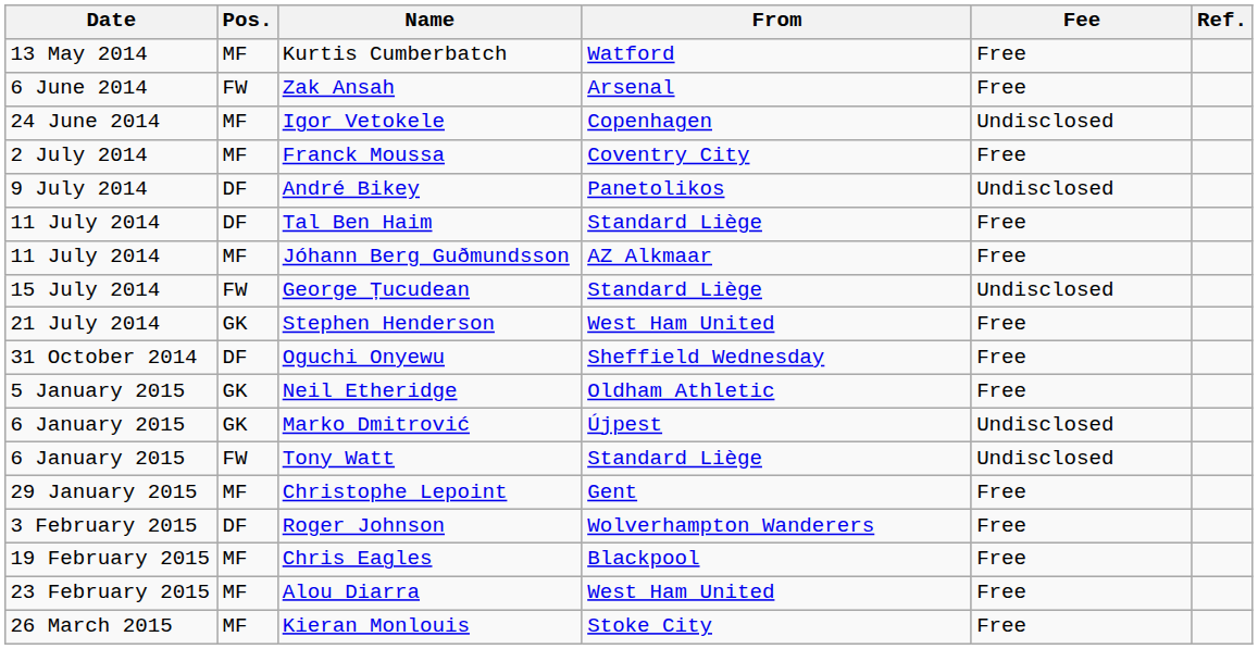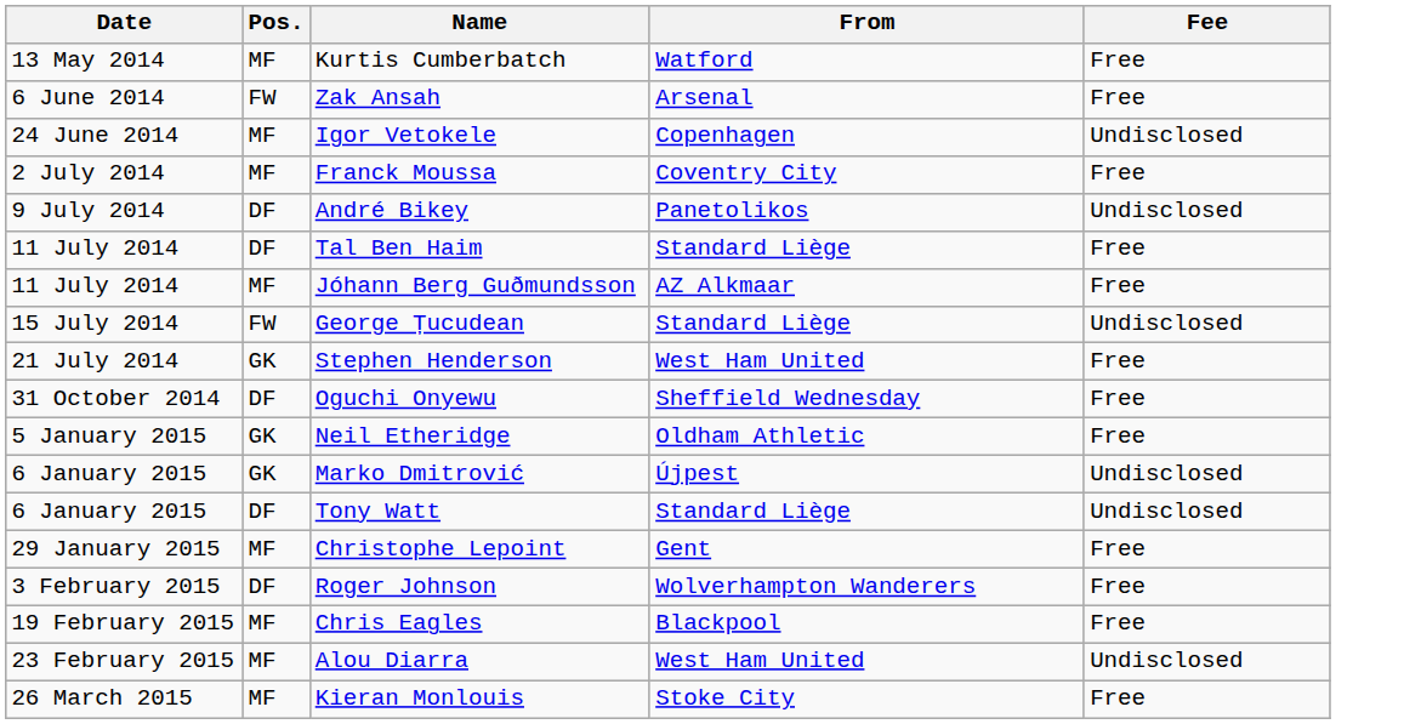 <table class="wikitable" style="font-size:95%;">
 <tr>
 <th style="width:120px;">Date</th>
 <th style="width:25px;">Pos.</th>
 <th style="width:175px;">Name</th>
 <th style="width:225px;">From</th>
 <th style="width:125px;">Fee</th>
-<th style="width:25px;">Ref.</th>
 </tr>
 <tr>
 <td>13 May 2014</td>
 <td>MF</td>
 <td> Kurtis Cumberbatch</td>
 <td> <a href='#'>Watford</a></td>
 <td>Free</td>
-<td></td>
 </tr>
 <tr>
 <td>6 June 2014</td>
 <td>FW</td>
 <td> <a href='#'>Zak Ansah</a></td>
 <td> <a href='#'>Arsenal</a></td>
 <td>Free</td>
-<td></td>
 </tr>
 <tr>
 <td>24 June 2014</td>
 <td>MF</td>
 <td> <a href='#'>Igor Vetokele</a></td>
 <td> <a href='#'>Copenhagen</a></td>
 <td>Undisclosed</td>
-<td></td>
 </tr>
 <tr>
 <td>2 July 2014</td>
 <td>MF</td>
 <td> <a href='#'>Franck Moussa</a></td>
 <td> <a href='#'>Coventry City</a></td>
 <td>Free</td>
-<td></td>
 </tr>
 <tr>
 <td>9 July 2014</td>
 <td>DF</td>
 <td> <a href='#'>André Bikey</a></td>
 <td> <a href='#'>Panetolikos</a></td>
 <td>Undisclosed</td>
-<td></td>
 </tr>
 <tr>
 <td>11 July 2014</td>
 <td>DF</td>
 <td> <a href='#'>Tal Ben Haim</a></td>
 <td> <a href='#'>Standard Liège</a></td>
 <td>Free</td>
-<td></td>
 </tr>
 <tr>
 <td>11 July 2014</td>
 <td>MF</td>
 <td> <a href='#'>Jóhann Berg Guðmundsson</a></td>
 <td> <a href='#'>AZ Alkmaar</a></td>
 <td>Free</td>
-<td></td>
 </tr>
 <tr>
 <td>15 July 2014</td>
 <td>FW</td>
 <td> <a href='#'>George Țucudean</a></td>
 <td> <a href='#'>Standard Liège</a></td>
 <td>Undisclosed</td>
-<td></td>
 </tr>
 <tr>
 <td>21 July 2014</td>
 <td>GK</td>
 <td> <a href='#'>Stephen Henderson</a></td>
 <td> <a href='#'>West Ham United</a></td>
 <td>Free</td>
-<td></td>
 </tr>
 <tr>
 <td>31 October 2014</td>
 <td>DF</td>
 <td> <a href='#'>Oguchi Onyewu</a></td>
 <td> <a href='#'>Sheffield Wednesday</a></td>
 <td>Free</td>
-<td></td>
 </tr>
 <tr>
 <td>5 January 2015</td>
 <td>GK</td>
 <td> <a href='#'>Neil Etheridge</a></td>
 <td> <a href='#'>Oldham Athletic</a></td>
 <td>Free</td>
-<td></td>
 </tr>
 <tr>
 <td>6 January 2015</td>
 <td>GK</td>
 <td> <a href='#'>Marko Dmitrović</a></td>
 <td> <a href='#'>Újpest</a></td>
 <td>Undisclosed</td>
-<td></td>
 </tr>
 <tr>
 <td>6 January 2015</td>
-<td>FW</td>
+<td>DF</td>
 <td> <a href='#'>Tony Watt</a></td>
 <td> <a href='#'>Standard Liège</a></td>
 <td>Undisclosed</td>
-<td></td>
 </tr>
 <tr>
 <td>29 January 2015</td>
 <td>MF</td>
 <td> <a href='#'>Christophe Lepoint</a></td>
 <td> <a href='#'>Gent</a></td>
 <td>Free</td>
-<td></td>
 </tr>
 <tr>
 <td>3 February 2015</td>
 <td>DF</td>
 <td> <a href='#'>Roger Johnson</a></td>
 <td> <a href='#'>Wolverhampton Wanderers</a></td>
 <td>Free</td>
-<td></td>
 </tr>
 <tr>
 <td>19 February 2015</td>
 <td>MF</td>
 <td> <a href='#'>Chris Eagles</a></td>
 <td> <a href='#'>Blackpool</a></td>
 <td>Free</td>
-<td></td>
 </tr>
 <tr>
 <td>23 February 2015</td>
 <td>MF</td>
 <td> <a href='#'>Alou Diarra</a></td>
 <td> <a href='#'>West Ham United</a></td>
-<td>Free</td>
-<td></td>
+<td>Undisclosed</td>
 </tr>
 <tr>
 <td>26 March 2015</td>
 <td>MF</td>
 <td> <a href='#'>Kieran Monlouis</a></td>
 <td> <a href='#'>Stoke City</a></td>
 <td>Free</td>
-<td></td>
 </tr>
 </table>
